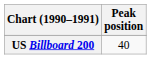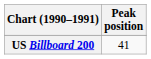 <table class="wikitable sortable plainrowheaders" style="text-align:center">
 <tr>
 <th scope="col">Chart (1990–1991)</th>
 <th scope="col">Peak<br> position</th>
 </tr>
 <tr>
 </tr>
 <tr>
 <th scope="row">US <a href='#'><em>Billboard</em> 200</a></th>
-<td>40</td>
+<td>41</td>
 </tr>
 </table>
